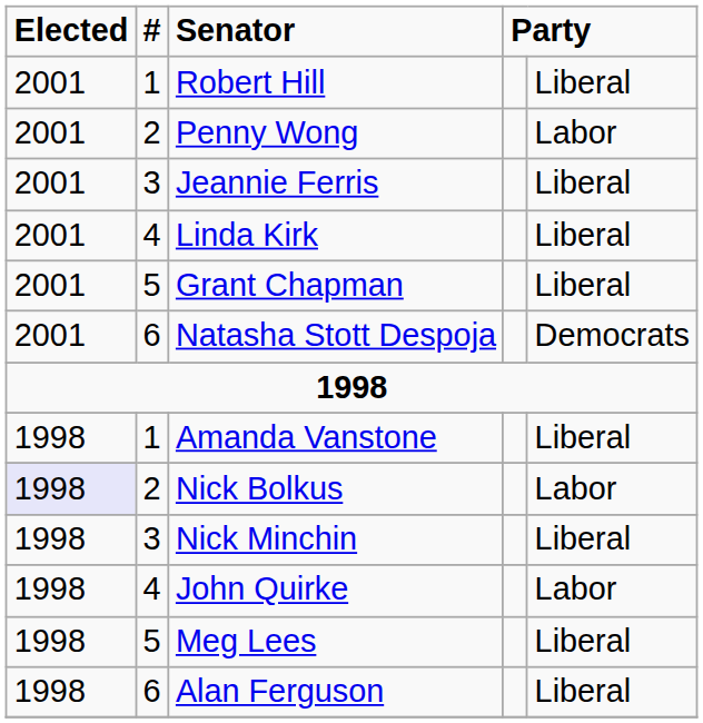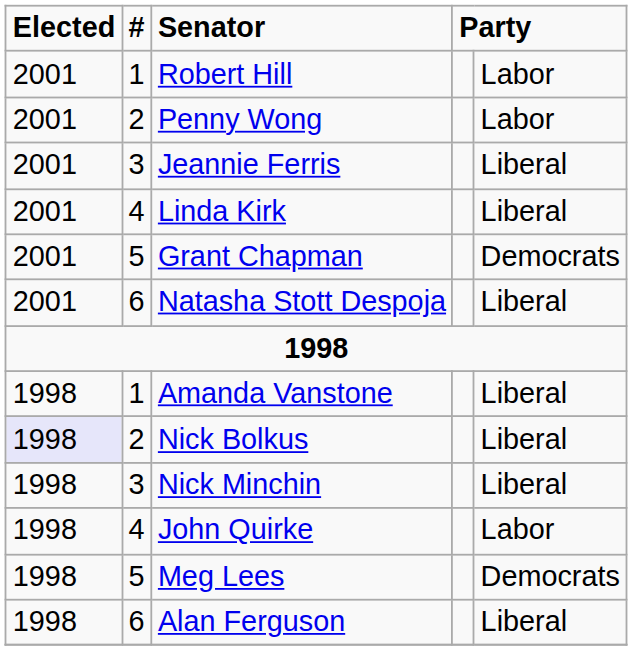 <table class="wikitable" style="float:right">
 <tr>
 <td><strong>Elected</strong></td>
 <td><strong>#</strong></td>
 <td><strong>Senator</strong></td>
 <td colspan="2"><strong>Party</strong></td>
 </tr>
 <tr>
 <td>2001</td>
 <td>1</td>
 <td><a href='#'>Robert Hill</a></td>
 <td> </td>
-<td>Liberal</td>
+<td>Labor</td>
 </tr>
 <tr>
 <td>2001</td>
 <td>2</td>
 <td><a href='#'>Penny Wong</a></td>
 <td> </td>
 <td>Labor</td>
 </tr>
 <tr>
 <td>2001</td>
 <td>3</td>
 <td><a href='#'>Jeannie Ferris</a></td>
 <td> </td>
 <td>Liberal</td>
 </tr>
 <tr>
 <td>2001</td>
 <td>4</td>
 <td><a href='#'>Linda Kirk</a></td>
 <td> </td>
 <td>Liberal</td>
 </tr>
 <tr>
 <td>2001</td>
 <td>5</td>
 <td><a href='#'>Grant Chapman</a></td>
 <td> </td>
-<td>Liberal</td>
+<td>Democrats</td>
 </tr>
 <tr>
 <td>2001</td>
 <td>6</td>
 <td><a href='#'>Natasha Stott Despoja</a></td>
 <td> </td>
-<td>Democrats</td>
+<td>Liberal</td>
 </tr>
 <tr>
 <td align=center colspan="5"><strong>1998</strong></td>
 </tr>
 <tr>
 <td>1998</td>
 <td>1</td>
 <td><a href='#'>Amanda Vanstone</a></td>
 <td> </td>
 <td>Liberal</td>
 </tr>
 <tr>
 <td style="background: lavender;">1998</td>
 <td>2</td>
 <td><a href='#'>Nick Bolkus</a></td>
 <td> </td>
-<td>Labor</td>
+<td>Liberal</td>
 </tr>
 <tr>
 <td>1998</td>
 <td>3</td>
 <td><a href='#'>Nick Minchin</a></td>
 <td> </td>
 <td>Liberal</td>
 </tr>
 <tr>
 <td>1998</td>
 <td>4</td>
 <td><a href='#'>John Quirke</a></td>
 <td> </td>
 <td>Labor</td>
 </tr>
 <tr>
 <td>1998</td>
 <td>5</td>
 <td><a href='#'>Meg Lees</a></td>
 <td> </td>
-<td>Liberal</td>
+<td>Democrats</td>
 </tr>
 <tr>
 <td>1998</td>
 <td>6</td>
 <td><a href='#'>Alan Ferguson</a></td>
 <td> </td>
 <td>Liberal</td>
 </tr>
 <tr>
 </tr>
 </table>
